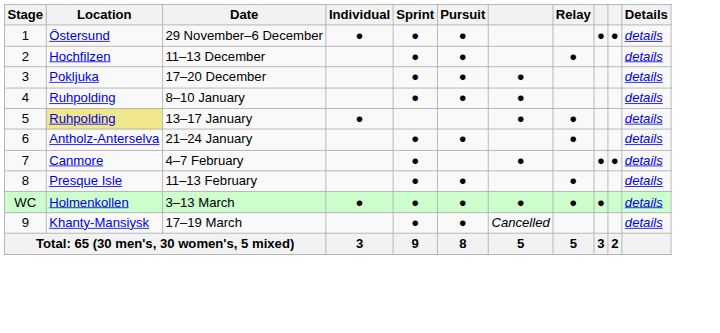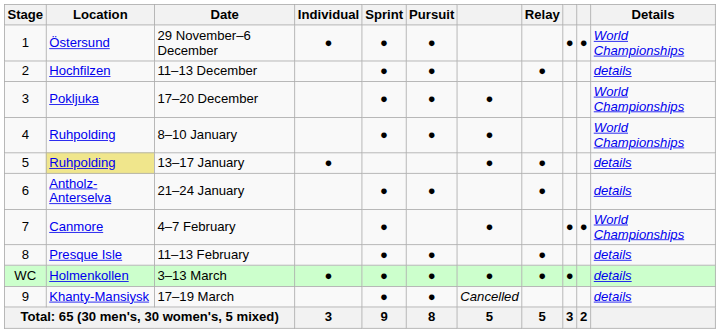 <table class="wikitable" border="1">
 <tr>
 <th>Stage</th>
 <th>Location</th>
 <th>Date</th>
 <th>Individual</th>
 <th>Sprint</th>
 <th>Pursuit</th>
 <th></th>
 <th>Relay</th>
 <th></th>
 <th></th>
 <th>Details</th>
 </tr>
 <tr align=center>
 <td>1</td>
 <td align=left> <a href='#'>Östersund</a></td>
 <td align=left>29 November–6 December</td>
 <td>●</td>
 <td>●</td>
 <td>●</td>
 <td></td>
 <td></td>
 <td>●</td>
 <td>●</td>
-<td align=left><a href='#'><em>details</em></a></td>
+<td align=left><a href='#'><em>World Championships</em></a></td>
 </tr>
 <tr align=center>
 <td>2</td>
 <td align=left> <a href='#'>Hochfilzen</a></td>
 <td align=left>11–13 December</td>
 <td></td>
 <td>●</td>
 <td>●</td>
 <td></td>
 <td>●</td>
 <td></td>
 <td></td>
 <td align=left><a href='#'><em>details</em></a></td>
 </tr>
 <tr align=center>
 <td>3</td>
 <td align=left> <a href='#'>Pokljuka</a></td>
 <td align=left>17–20 December</td>
 <td></td>
 <td>●</td>
 <td>●</td>
 <td>●</td>
 <td></td>
 <td></td>
 <td></td>
-<td align=left><a href='#'><em>details</em></a></td>
+<td align=left><a href='#'><em>World Championships</em></a></td>
 </tr>
 <tr align=center>
 <td>4</td>
 <td align=left> <a href='#'>Ruhpolding</a></td>
 <td align=left>8–10 January</td>
 <td></td>
 <td>●</td>
 <td>●</td>
 <td>●</td>
 <td></td>
 <td></td>
 <td></td>
-<td align=left><a href='#'><em>details</em></a></td>
+<td align=left><a href='#'><em>World Championships</em></a></td>
 </tr>
 <tr align=center>
 <td>5</td>
 <td align=left style="background: khaki;"> <a href='#'>Ruhpolding</a></td>
 <td align=left>13–17 January</td>
 <td>●</td>
 <td></td>
 <td></td>
 <td>●</td>
 <td>●</td>
 <td></td>
 <td></td>
 <td align=left><a href='#'><em>details</em></a></td>
 </tr>
 <tr align=center>
 <td>6</td>
 <td align=left> <a href='#'>Antholz-Anterselva</a></td>
 <td align=left>21–24 January</td>
 <td></td>
 <td>●</td>
 <td>●</td>
 <td></td>
 <td>●</td>
 <td></td>
 <td></td>
 <td align=left><a href='#'><em>details</em></a></td>
 </tr>
 <tr align=center>
 <td>7</td>
 <td align=left> <a href='#'>Canmore</a></td>
 <td align=left>4–7 February</td>
 <td></td>
 <td>●</td>
 <td></td>
 <td>●</td>
 <td></td>
 <td>●</td>
 <td>●</td>
-<td align=left><a href='#'><em>details</em></a></td>
+<td align=left><a href='#'><em>World Championships</em></a></td>
 </tr>
 <tr align=center>
 <td>8</td>
 <td align=left> <a href='#'>Presque Isle</a></td>
 <td align=left>11–13 February</td>
 <td></td>
 <td>●</td>
 <td>●</td>
 <td></td>
 <td>●</td>
 <td></td>
 <td></td>
 <td align=left><a href='#'><em>details</em></a></td>
 </tr>
 <tr align=center style="background:#ccffcc">
 <td>WC</td>
 <td align=left> <a href='#'>Holmenkollen</a></td>
 <td align=left>3–13 March</td>
 <td>●</td>
 <td>●</td>
 <td>●</td>
 <td>●</td>
 <td>●</td>
 <td>●</td>
 <td></td>
 <td align=left><a href='#'><em>details</em></a></td>
 </tr>
 <tr align=center>
 <td>9</td>
 <td align=left> <a href='#'>Khanty-Mansiysk</a></td>
 <td align=left>17–19 March</td>
 <td></td>
 <td>●</td>
 <td>●</td>
 <td><em>Cancelled</em></td>
 <td></td>
 <td></td>
 <td></td>
 <td align=left><a href='#'><em>details</em></a></td>
 </tr>
 <tr align=center>
 <th colspan="3">Total: 65 (30 men's, 30 women's, 5 mixed)</th>
 <th>3</th>
 <th>9</th>
 <th>8</th>
 <th>5</th>
 <th>5</th>
 <th>3</th>
 <th>2</th>
 <th></th>
 </tr>
 </table>
